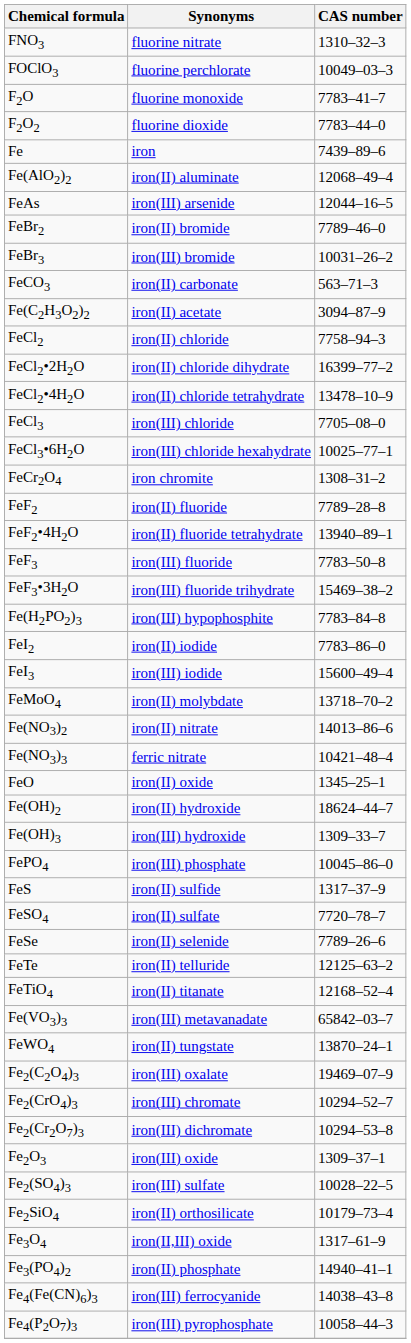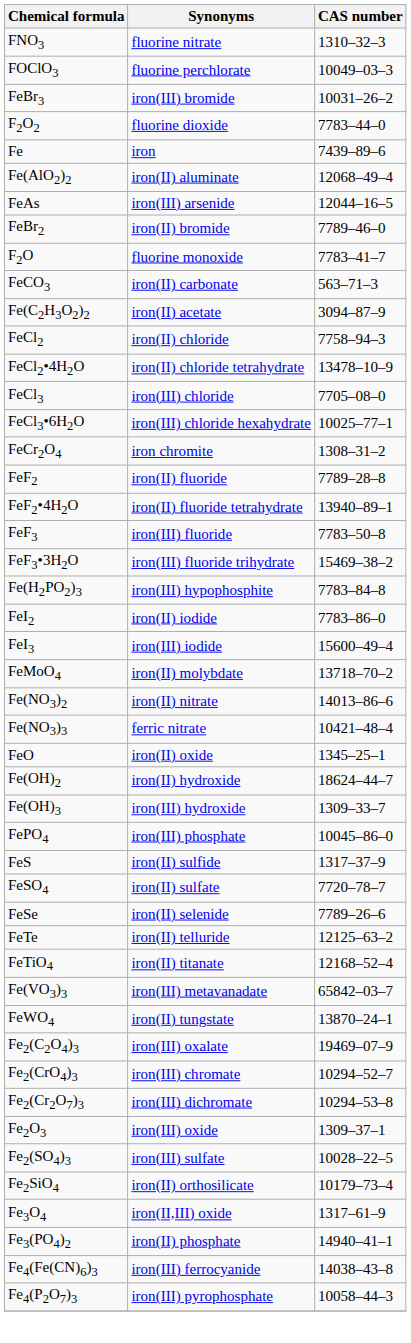 <table class="wikitable">
 <tr>
 <th>Chemical formula</th>
 <th>Synonyms</th>
 <th>CAS number</th>
 </tr>
 <tr>
 <td>FNO<sub>3</sub></td>
 <td><a href='#'>fluorine nitrate</a></td>
 <td>1310–32–3</td>
 </tr>
 <tr>
 <td>FOClO<sub>3</sub></td>
 <td><a href='#'>fluorine perchlorate</a></td>
 <td>10049–03–3</td>
 </tr>
 <tr>
-<td>F<sub>2</sub>O</td>
-<td><a href='#'>fluorine monoxide</a></td>
-<td>7783–41–7</td>
+<td>FeBr<sub>3</sub></td>
+<td><a href='#'>iron(III) bromide</a></td>
+<td>10031–26–2</td>
 </tr>
 <tr>
 <td>F<sub>2</sub>O<sub>2</sub></td>
 <td><a href='#'>fluorine dioxide</a></td>
 <td>7783–44–0</td>
 </tr>
 <tr>
 <td>Fe</td>
 <td><a href='#'>iron</a></td>
 <td>7439–89–6</td>
 </tr>
 <tr>
 <td>Fe(AlO<sub>2</sub>)<sub>2</sub></td>
 <td><a href='#'>iron(II) aluminate</a></td>
 <td>12068–49–4</td>
 </tr>
 <tr>
 <td>FeAs</td>
 <td><a href='#'>iron(III) arsenide</a></td>
 <td>12044–16–5</td>
 </tr>
 <tr>
 <td>FeBr<sub>2</sub></td>
 <td><a href='#'>iron(II) bromide</a></td>
 <td>7789–46–0</td>
 </tr>
 <tr>
-<td>FeBr<sub>3</sub></td>
-<td><a href='#'>iron(III) bromide</a></td>
-<td>10031–26–2</td>
+<td>F<sub>2</sub>O</td>
+<td><a href='#'>fluorine monoxide</a></td>
+<td>7783–41–7</td>
 </tr>
 <tr>
 <td>FeCO<sub>3</sub></td>
 <td><a href='#'>iron(II) carbonate</a></td>
 <td>563–71–3</td>
 </tr>
 <tr>
 <td>Fe(C<sub>2</sub>H<sub>3</sub>O<sub>2</sub>)<sub>2</sub></td>
 <td><a href='#'>iron(II) acetate</a></td>
 <td>3094–87–9</td>
 </tr>
 <tr>
 <td>FeCl<sub>2</sub></td>
 <td><a href='#'>iron(II) chloride</a></td>
 <td>7758–94–3</td>
-</tr>
-<tr>
-<td>FeCl<sub>2</sub>•2H<sub>2</sub>O</td>
-<td><a href='#'>iron(II) chloride dihydrate</a></td>
-<td>16399–77–2</td>
 </tr>
 <tr>
 <td>FeCl<sub>2</sub>•4H<sub>2</sub>O</td>
 <td><a href='#'>iron(II) chloride tetrahydrate</a></td>
 <td>13478–10–9</td>
 </tr>
 <tr>
 <td>FeCl<sub>3</sub></td>
 <td><a href='#'>iron(III) chloride</a></td>
 <td>7705–08–0</td>
 </tr>
 <tr>
 <td>FeCl<sub>3</sub>•6H<sub>2</sub>O</td>
 <td><a href='#'>iron(III) chloride hexahydrate</a></td>
 <td>10025–77–1</td>
 </tr>
 <tr>
 <td>FeCr<sub>2</sub>O<sub>4</sub></td>
 <td><a href='#'>iron chromite</a></td>
 <td>1308–31–2</td>
 </tr>
 <tr>
 <td>FeF<sub>2</sub></td>
 <td><a href='#'>iron(II) fluoride</a></td>
 <td>7789–28–8</td>
 </tr>
 <tr>
 <td>FeF<sub>2</sub>•4H<sub>2</sub>O</td>
 <td><a href='#'>iron(II) fluoride tetrahydrate</a></td>
 <td>13940–89–1</td>
 </tr>
 <tr>
 <td>FeF<sub>3</sub></td>
 <td><a href='#'>iron(III) fluoride</a></td>
 <td>7783–50–8</td>
 </tr>
 <tr>
 <td>FeF<sub>3</sub>•3H<sub>2</sub>O</td>
 <td><a href='#'>iron(III) fluoride trihydrate</a></td>
 <td>15469–38–2</td>
 </tr>
 <tr>
 <td>Fe(H<sub>2</sub>PO<sub>2</sub>)<sub>3</sub></td>
 <td><a href='#'>iron(III) hypophosphite</a></td>
 <td>7783–84–8</td>
 </tr>
 <tr>
 <td>FeI<sub>2</sub></td>
 <td><a href='#'>iron(II) iodide</a></td>
 <td>7783–86–0</td>
 </tr>
 <tr>
 <td>FeI<sub>3</sub></td>
 <td><a href='#'>iron(III) iodide</a></td>
 <td>15600–49–4</td>
 </tr>
 <tr>
 <td>FeMoO<sub>4</sub></td>
 <td><a href='#'>iron(II) molybdate</a></td>
 <td>13718–70–2</td>
 </tr>
 <tr>
 <td>Fe(NO<sub>3</sub>)<sub>2</sub></td>
 <td><a href='#'>iron(II) nitrate</a></td>
 <td>14013–86–6</td>
 </tr>
 <tr>
 <td>Fe(NO<sub>3</sub>)<sub>3</sub></td>
 <td><a href='#'>ferric nitrate</a></td>
 <td>10421–48–4</td>
 </tr>
 <tr>
 <td>FeO</td>
 <td><a href='#'>iron(II) oxide</a></td>
 <td>1345–25–1</td>
 </tr>
 <tr>
 <td>Fe(OH)<sub>2</sub></td>
 <td><a href='#'>iron(II) hydroxide</a></td>
 <td>18624–44–7</td>
 </tr>
 <tr>
 <td>Fe(OH)<sub>3</sub></td>
 <td><a href='#'>iron(III) hydroxide</a></td>
 <td>1309–33–7</td>
 </tr>
 <tr>
 <td>FePO<sub>4</sub></td>
 <td><a href='#'>iron(III) phosphate</a></td>
 <td>10045–86–0</td>
 </tr>
 <tr>
 <td>FeS</td>
 <td><a href='#'>iron(II) sulfide</a></td>
 <td>1317–37–9</td>
 </tr>
 <tr>
 <td>FeSO<sub>4</sub></td>
 <td><a href='#'>iron(II) sulfate</a></td>
 <td>7720–78–7</td>
 </tr>
 <tr>
 <td>FeSe</td>
 <td><a href='#'>iron(II) selenide</a></td>
 <td>7789–26–6</td>
 </tr>
 <tr>
 <td>FeTe</td>
 <td><a href='#'>iron(II) telluride</a></td>
 <td>12125–63–2</td>
 </tr>
 <tr>
 <td>FeTiO<sub>4</sub></td>
 <td><a href='#'>iron(II) titanate</a></td>
 <td>12168–52–4</td>
 </tr>
 <tr>
 <td>Fe(VO<sub>3</sub>)<sub>3</sub></td>
 <td><a href='#'>iron(III) metavanadate</a></td>
 <td>65842–03–7</td>
 </tr>
 <tr>
 <td>FeWO<sub>4</sub></td>
 <td><a href='#'>iron(II) tungstate</a></td>
 <td>13870–24–1</td>
 </tr>
 <tr>
 <td>Fe<sub>2</sub>(C<sub>2</sub>O<sub>4</sub>)<sub>3</sub></td>
 <td><a href='#'>iron(III) oxalate</a></td>
 <td>19469–07–9</td>
 </tr>
 <tr>
 <td>Fe<sub>2</sub>(CrO<sub>4</sub>)<sub>3</sub></td>
 <td><a href='#'>iron(III) chromate</a></td>
 <td>10294–52–7</td>
 </tr>
 <tr>
 <td>Fe<sub>2</sub>(Cr<sub>2</sub>O<sub>7</sub>)<sub>3</sub></td>
 <td><a href='#'>iron(III) dichromate</a></td>
 <td>10294–53–8</td>
 </tr>
 <tr>
 <td>Fe<sub>2</sub>O<sub>3</sub></td>
 <td><a href='#'>iron(III) oxide</a></td>
 <td>1309–37–1</td>
 </tr>
 <tr>
 <td>Fe<sub>2</sub>(SO<sub>4</sub>)<sub>3</sub></td>
 <td><a href='#'>iron(III) sulfate</a></td>
 <td>10028–22–5</td>
 </tr>
 <tr>
 <td>Fe<sub>2</sub>SiO<sub>4</sub></td>
 <td><a href='#'>iron(II) orthosilicate</a></td>
 <td>10179–73–4</td>
 </tr>
 <tr>
 <td>Fe<sub>3</sub>O<sub>4</sub></td>
 <td><a href='#'>iron(II,III) oxide</a></td>
 <td>1317–61–9</td>
 </tr>
 <tr>
 <td>Fe<sub>3</sub>(PO<sub>4</sub>)<sub>2</sub></td>
 <td><a href='#'>iron(II) phosphate</a></td>
 <td>14940–41–1</td>
 </tr>
 <tr>
 <td>Fe<sub>4</sub>(Fe(CN)<sub>6</sub>)<sub>3</sub></td>
 <td><a href='#'>iron(III) ferrocyanide</a></td>
 <td>14038–43–8</td>
 </tr>
 <tr>
 <td>Fe<sub>4</sub>(P<sub>2</sub>O<sub>7</sub>)<sub>3</sub></td>
 <td><a href='#'>iron(III) pyrophosphate</a></td>
 <td>10058–44–3</td>
 </tr>
 <tr>
 </tr>
 </table>
